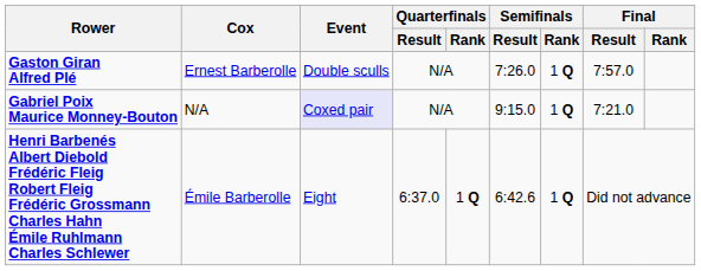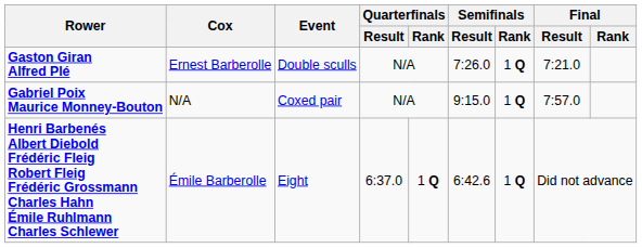 <table class=wikitable style="font-size:90%">
 <tr>
 <th rowspan=2>Rower</th>
 <th rowspan=2>Cox</th>
 <th rowspan=2>Event</th>
 <th colspan=2>Quarterfinals</th>
 <th colspan=2>Semifinals</th>
 <th colspan=2>Final</th>
 </tr>
 <tr>
 <th>Result</th>
 <th>Rank</th>
 <th>Result</th>
 <th>Rank</th>
 <th>Result</th>
 <th>Rank</th>
 </tr>
 <tr>
 <td><strong><a href='#'>Gaston Giran</a> <br> <a href='#'>Alfred Plé</a></strong></td>
 <td><a href='#'>Ernest Barberolle</a></td>
 <td><a href='#'>Double sculls</a></td>
 <td align=center colspan=2>N/A</td>
 <td align=center>7:26.0</td>
 <td align=center>1 <strong>Q</strong></td>
-<td align=center>7:57.0</td>
+<td align=center>7:21.0</td>
 <td align=center></td>
 </tr>
 <tr>
 <td><strong><a href='#'>Gabriel Poix</a> <br> <a href='#'>Maurice Monney-Bouton</a></strong></td>
 <td>N/A</td>
-<td style="background: lavender;"><a href='#'>Coxed pair</a></td>
+<td><a href='#'>Coxed pair</a></td>
 <td align=center colspan=2>N/A</td>
 <td align=center>9:15.0</td>
 <td align=center>1 <strong>Q</strong></td>
-<td align=center>7:21.0</td>
+<td align=center>7:57.0</td>
 <td align=center></td>
 </tr>
 <tr>
 <td><strong><a href='#'>Henri Barbenés</a> <br> <a href='#'>Albert Diebold</a> <br> <a href='#'>Frédéric Fleig</a> <br> <a href='#'>Robert Fleig</a> <br> <a href='#'>Frédéric Grossmann</a> <br> <a href='#'>Charles Hahn</a> <br> <a href='#'>Émile Ruhlmann</a> <br> <a href='#'>Charles Schlewer</a></strong></td>
 <td><a href='#'>Émile Barberolle</a></td>
 <td><a href='#'>Eight</a></td>
 <td align=center>6:37.0</td>
 <td align=center>1 <strong>Q</strong></td>
 <td align=center>6:42.6</td>
 <td align=center>1 <strong>Q</strong></td>
 <td align=center colspan=2>Did not advance</td>
 </tr>
 </table>
